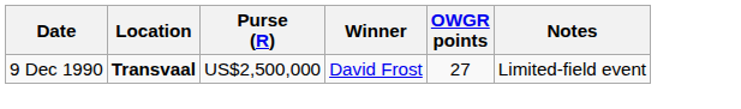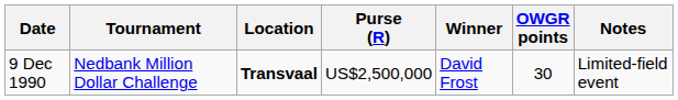 <table class="wikitable" style="font-size:95%">
 <tr>
 <th>Date</th>
+<th>Tournament</th>
 <th>Location</th>
 <th>Purse<br>(<a href='#'>R</a>)</th>
 <th>Winner</th>
 <th><a href='#'>OWGR</a><br>points</th>
 <th>Notes</th>
 </tr>
 <tr>
 <td>9 Dec 1990</td>
+<td><a href='#'>Nedbank Million Dollar Challenge</a></td>
 <td><strong>Transvaal</strong></td>
 <td align=right>US$2,500,000</td>
 <td> <a href='#'>David Frost</a></td>
-<td align=center>27</td>
+<td align=center>30</td>
 <td>Limited-field event</td>
 </tr>
 </table>
